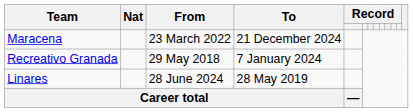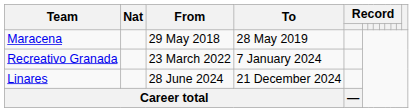 <table class="wikitable" style="text-align: center">
 <tr>
 <th rowspan="2">Team</th>
 <th rowspan="2">Nat</th>
 <th rowspan="2">From</th>
 <th rowspan="2">To</th>
 <th colspan="8">Record</th>
 <th rowspan=2></th>
 </tr>
 <tr>
 <th></th>
 <th></th>
 <th></th>
 <th></th>
 <th></th>
 <th></th>
 <th></th>
 <th></th>
 </tr>
 <tr>
 <td align="left"><a href='#'>Maracena</a></td>
 <td></td>
-<td align=left>23 March 2022</td>
-<td align=left>21 December 2024<br></td>
+<td align=left>29 May 2018</td>
+<td align=left>28 May 2019<br></td>
 <td></td>
 </tr>
 <tr>
 <td align="left"><a href='#'>Recreativo Granada</a></td>
 <td></td>
-<td align=left>29 May 2018</td>
+<td align=left>23 March 2022</td>
 <td align=left>7 January 2024<br></td>
 <td></td>
 </tr>
 <tr>
 <td align="left"><a href='#'>Linares</a></td>
 <td></td>
 <td align=left>28 June 2024</td>
-<td align=left>28 May 2019<br></td>
+<td align=left>21 December 2024<br></td>
 <td></td>
 </tr>
 <tr>
 <th colspan=4>Career total<br></th>
 <th>—</th>
 </tr>
 </table>
